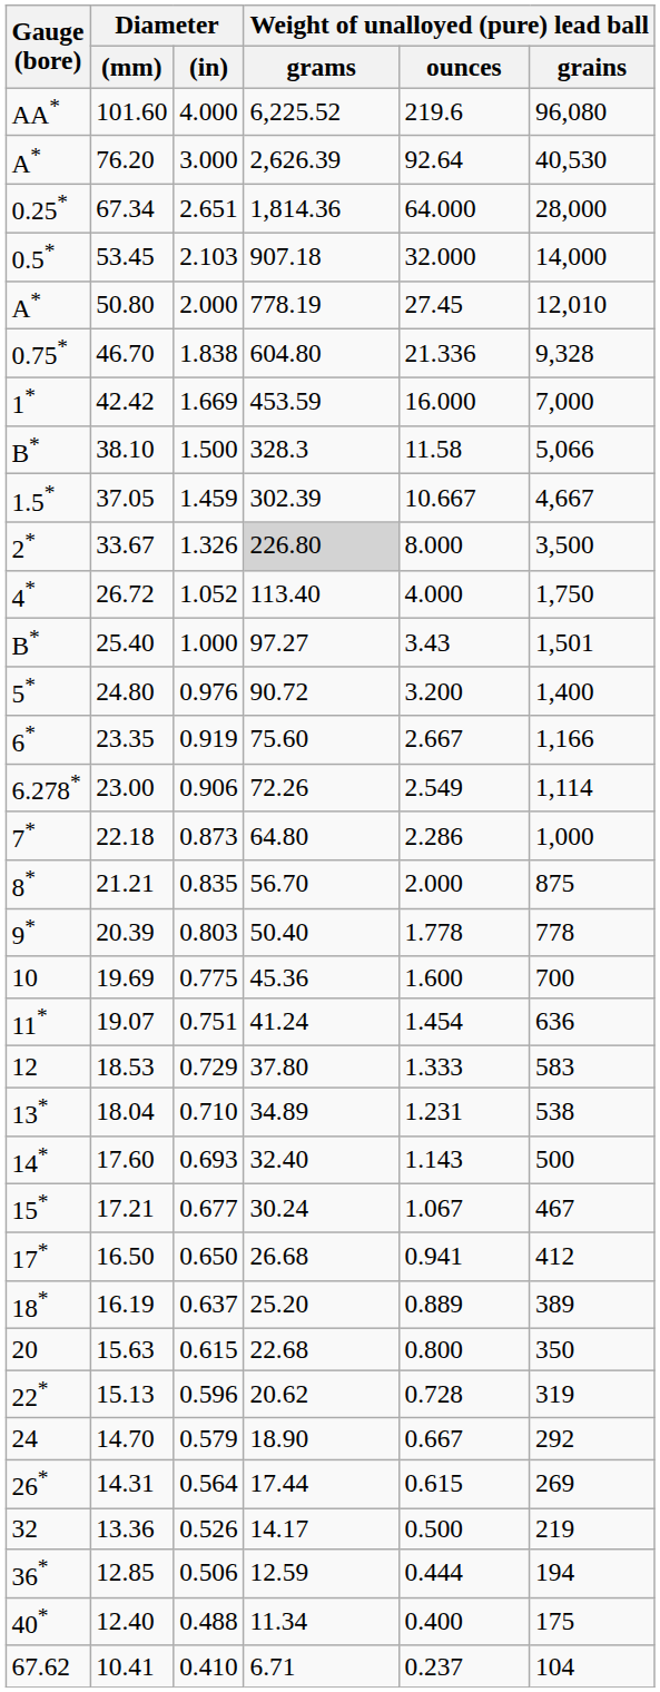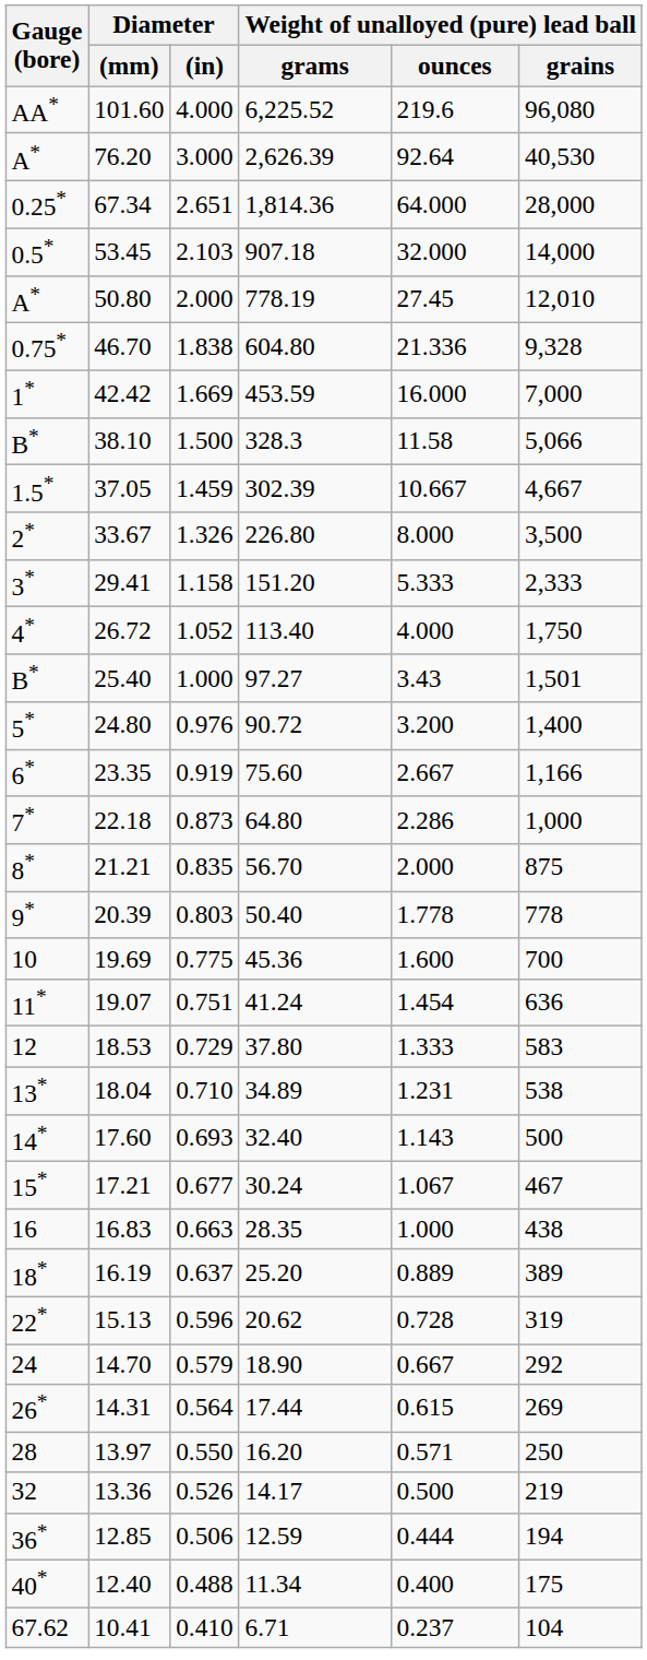 <table class="wikitable" style="margin-left:auto;margin-right:auto;">
 <tr>
 <th rowspan=2>Gauge<br>(bore)</th>
 <th colspan=2>Diameter</th>
 <th colspan=3>Weight of unalloyed (pure) lead ball</th>
 </tr>
 <tr>
 <th>(mm)</th>
 <th>(in)</th>
 <th>grams</th>
 <th>ounces</th>
 <th>grains</th>
 </tr>
 <tr>
 <td>AA<sup>*</sup></td>
 <td>101.60</td>
 <td>4.000</td>
 <td>6,225.52</td>
 <td>219.6</td>
 <td>96,080</td>
 </tr>
 <tr>
 <td>A<sup>*</sup></td>
 <td>76.20</td>
 <td>3.000</td>
 <td>2,626.39</td>
 <td>92.64</td>
 <td>40,530</td>
 </tr>
 <tr>
 <td>0.25<sup>*</sup></td>
 <td>67.34</td>
 <td>2.651</td>
 <td>1,814.36</td>
 <td>64.000</td>
 <td>28,000</td>
 </tr>
 <tr>
 <td>0.5<sup>*</sup></td>
 <td>53.45</td>
 <td>2.103</td>
 <td>907.18</td>
 <td>32.000</td>
 <td>14,000</td>
 </tr>
 <tr>
 <td>A<sup>*</sup></td>
 <td>50.80</td>
 <td>2.000</td>
 <td>778.19</td>
 <td>27.45</td>
 <td>12,010</td>
 </tr>
 <tr>
 <td>0.75<sup>*</sup></td>
 <td>46.70</td>
 <td>1.838</td>
 <td>604.80</td>
 <td>21.336</td>
 <td>9,328</td>
 </tr>
 <tr>
 <td>1<sup>*</sup></td>
 <td>42.42</td>
 <td>1.669</td>
 <td>453.59</td>
 <td>16.000</td>
 <td>7,000</td>
 </tr>
 <tr>
 <td>B<sup>*</sup></td>
 <td>38.10</td>
 <td>1.500</td>
 <td>328.3</td>
 <td>11.58</td>
 <td>5,066</td>
 </tr>
 <tr>
 <td>1.5<sup>*</sup></td>
 <td>37.05</td>
 <td>1.459</td>
 <td>302.39</td>
 <td>10.667</td>
 <td>4,667</td>
 </tr>
 <tr>
 <td>2<sup>*</sup></td>
 <td>33.67</td>
 <td>1.326</td>
-<td style="background: lightgrey;">226.80</td>
+<td>226.80</td>
 <td>8.000</td>
 <td>3,500</td>
+</tr>
+<tr>
+<td>3<sup>*</sup></td>
+<td>29.41</td>
+<td>1.158</td>
+<td>151.20</td>
+<td>5.333</td>
+<td>2,333</td>
 </tr>
 <tr>
 <td>4<sup>*</sup></td>
 <td>26.72</td>
 <td>1.052</td>
 <td>113.40</td>
 <td>4.000</td>
 <td>1,750</td>
 </tr>
 <tr>
 <td>B<sup>*</sup></td>
 <td>25.40</td>
 <td>1.000</td>
 <td>97.27</td>
 <td>3.43</td>
 <td>1,501</td>
 </tr>
 <tr>
 <td>5<sup>*</sup></td>
 <td>24.80</td>
 <td>0.976</td>
 <td>90.72</td>
 <td>3.200</td>
 <td>1,400</td>
 </tr>
 <tr>
 <td>6<sup>*</sup></td>
 <td>23.35</td>
 <td>0.919</td>
 <td>75.60</td>
 <td>2.667</td>
 <td>1,166</td>
-</tr>
-<tr>
-<td>6.278<sup>*</sup></td>
-<td>23.00</td>
-<td>0.906</td>
-<td>72.26</td>
-<td>2.549</td>
-<td>1,114</td>
 </tr>
 <tr>
 <td>7<sup>*</sup></td>
 <td>22.18</td>
 <td>0.873</td>
 <td>64.80</td>
 <td>2.286</td>
 <td>1,000</td>
 </tr>
 <tr>
 <td>8<sup>*</sup></td>
 <td>21.21</td>
 <td>0.835</td>
 <td>56.70</td>
 <td>2.000</td>
 <td>875</td>
 </tr>
 <tr>
 <td>9<sup>*</sup></td>
 <td>20.39</td>
 <td>0.803</td>
 <td>50.40</td>
 <td>1.778</td>
 <td>778</td>
 </tr>
 <tr>
 <td>10</td>
 <td>19.69</td>
 <td>0.775</td>
 <td>45.36</td>
 <td>1.600</td>
 <td>700</td>
 </tr>
 <tr>
 <td>11<sup>*</sup></td>
 <td>19.07</td>
 <td>0.751</td>
 <td>41.24</td>
 <td>1.454</td>
 <td>636</td>
 </tr>
 <tr>
 <td>12</td>
 <td>18.53</td>
 <td>0.729</td>
 <td>37.80</td>
 <td>1.333</td>
 <td>583</td>
 </tr>
 <tr>
 <td>13<sup>*</sup></td>
 <td>18.04</td>
 <td>0.710</td>
 <td>34.89</td>
 <td>1.231</td>
 <td>538</td>
 </tr>
 <tr>
 <td>14<sup>*</sup></td>
 <td>17.60</td>
 <td>0.693</td>
 <td>32.40</td>
 <td>1.143</td>
 <td>500</td>
 </tr>
 <tr>
 <td>15<sup>*</sup></td>
 <td>17.21</td>
 <td>0.677</td>
 <td>30.24</td>
 <td>1.067</td>
 <td>467</td>
 </tr>
 <tr>
-<td>17<sup>*</sup></td>
-<td>16.50</td>
-<td>0.650</td>
-<td>26.68</td>
-<td>0.941</td>
-<td>412</td>
+<td>16</td>
+<td>16.83</td>
+<td>0.663</td>
+<td>28.35</td>
+<td>1.000</td>
+<td>438</td>
 </tr>
 <tr>
 <td>18<sup>*</sup></td>
 <td>16.19</td>
 <td>0.637</td>
 <td>25.20</td>
 <td>0.889</td>
 <td>389</td>
-</tr>
-<tr>
-<td>20</td>
-<td>15.63</td>
-<td>0.615</td>
-<td>22.68</td>
-<td>0.800</td>
-<td>350</td>
 </tr>
 <tr>
 <td>22<sup>*</sup></td>
 <td>15.13</td>
 <td>0.596</td>
 <td>20.62</td>
 <td>0.728</td>
 <td>319</td>
 </tr>
 <tr>
 <td>24</td>
 <td>14.70</td>
 <td>0.579</td>
 <td>18.90</td>
 <td>0.667</td>
 <td>292</td>
 </tr>
 <tr>
 <td>26<sup>*</sup></td>
 <td>14.31</td>
 <td>0.564</td>
 <td>17.44</td>
 <td>0.615</td>
 <td>269</td>
+</tr>
+<tr>
+<td>28</td>
+<td>13.97</td>
+<td>0.550</td>
+<td>16.20</td>
+<td>0.571</td>
+<td>250</td>
 </tr>
 <tr>
 <td>32</td>
 <td>13.36</td>
 <td>0.526</td>
 <td>14.17</td>
 <td>0.500</td>
 <td>219</td>
 </tr>
 <tr>
 <td>36<sup>*</sup></td>
 <td>12.85</td>
 <td>0.506</td>
 <td>12.59</td>
 <td>0.444</td>
 <td>194</td>
 </tr>
 <tr>
 <td>40<sup>*</sup></td>
 <td>12.40</td>
 <td>0.488</td>
 <td>11.34</td>
 <td>0.400</td>
 <td>175</td>
 </tr>
 <tr>
 <td>67.62</td>
 <td>10.41</td>
 <td>0.410</td>
 <td>6.71</td>
 <td>0.237</td>
 <td>104</td>
 </tr>
 </table>
